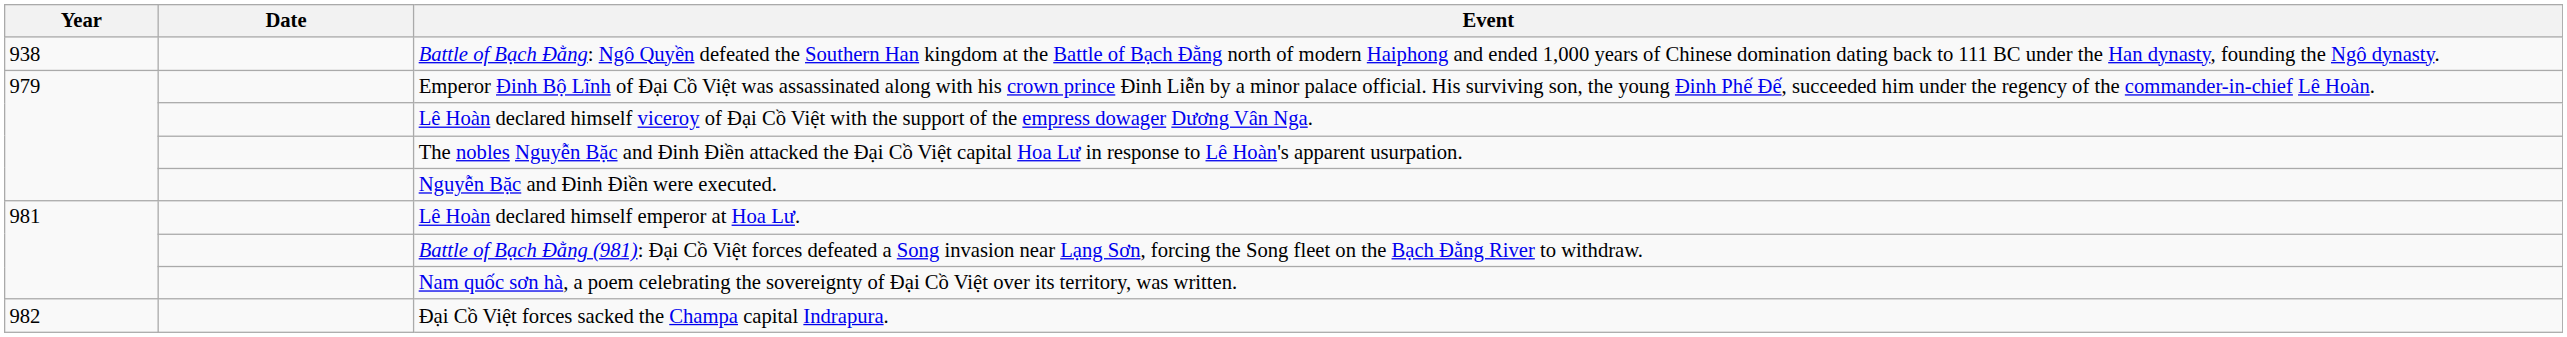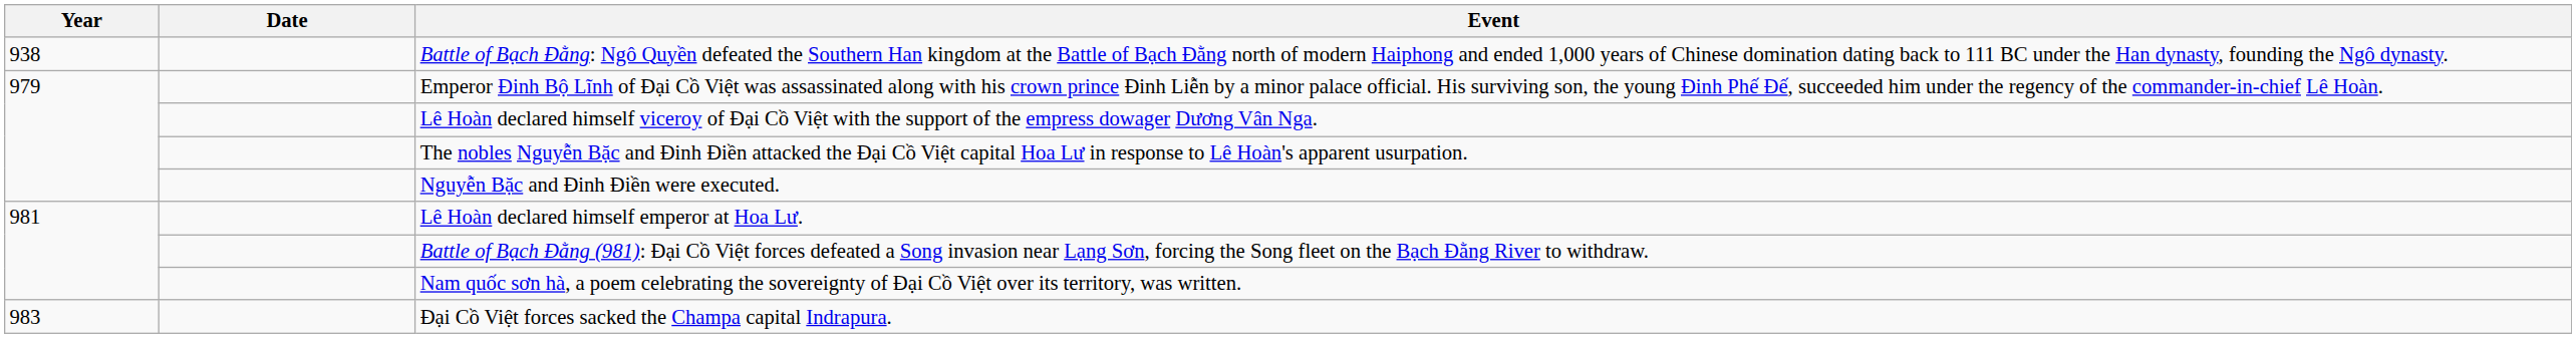 <table class="wikitable" width="100%">
 <tr>
 <th style="width:6%">Year</th>
 <th style="width:10%">Date</th>
 <th>Event</th>
 </tr>
 <tr>
 <td rowspan="1" valign="top">938</td>
 <td></td>
 <td><em><a href='#'>Battle of Bạch Đằng</a></em>: <a href='#'>Ngô Quyền</a> defeated the <a href='#'>Southern Han</a> kingdom at the <a href='#'>Battle of Bạch Đằng</a> north of modern <a href='#'>Haiphong</a> and ended 1,000 years of Chinese domination dating back to 111 BC under the <a href='#'>Han dynasty</a>, founding the <a href='#'>Ngô dynasty</a>.</td>
 </tr>
 <tr>
 <td rowspan="4" valign="top">979</td>
 <td></td>
 <td>Emperor <a href='#'>Đinh Bộ Lĩnh</a> of Đại Cồ Việt was assassinated along with his <a href='#'>crown prince</a> Đinh Liễn by a minor palace official. His surviving son, the young <a href='#'>Đinh Phế Đế</a>, succeeded him under the regency of the <a href='#'>commander-in-chief</a> <a href='#'>Lê Hoàn</a>.</td>
 </tr>
 <tr>
 <td></td>
 <td><a href='#'>Lê Hoàn</a> declared himself <a href='#'>viceroy</a> of Đại Cồ Việt with the support of the <a href='#'>empress dowager</a> <a href='#'>Dương Vân Nga</a>.</td>
 </tr>
 <tr>
 <td></td>
 <td>The <a href='#'>nobles</a> <a href='#'>Nguyễn Bặc</a> and Đinh Điền attacked the Đại Cồ Việt capital <a href='#'>Hoa Lư</a> in response to <a href='#'>Lê Hoàn</a>'s apparent usurpation.</td>
 </tr>
 <tr>
 <td></td>
 <td><a href='#'>Nguyễn Bặc</a> and Đinh Điền were executed.</td>
 </tr>
 <tr>
 <td rowspan="3" valign="top">981</td>
 <td></td>
 <td><a href='#'>Lê Hoàn</a> declared himself emperor at <a href='#'>Hoa Lư</a>.</td>
 </tr>
 <tr>
 <td></td>
 <td><em><a href='#'>Battle of Bạch Đằng (981)</a></em>: Đại Cồ Việt forces defeated a <a href='#'>Song</a> invasion near <a href='#'>Lạng Sơn</a>, forcing the Song fleet on the <a href='#'>Bạch Đằng River</a> to withdraw.</td>
 </tr>
 <tr>
 <td></td>
 <td><a href='#'>Nam quốc sơn hà</a>, a poem celebrating the sovereignty of Đại Cồ Việt over its territory, was written.</td>
 </tr>
 <tr>
-<td>982</td>
+<td>983</td>
 <td></td>
 <td>Đại Cồ Việt forces sacked the <a href='#'>Champa</a> capital <a href='#'>Indrapura</a>.</td>
 </tr>
 </table>
